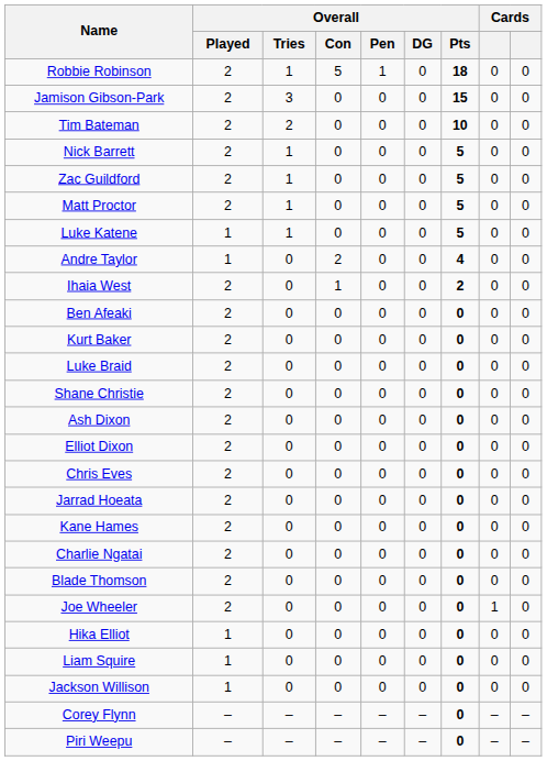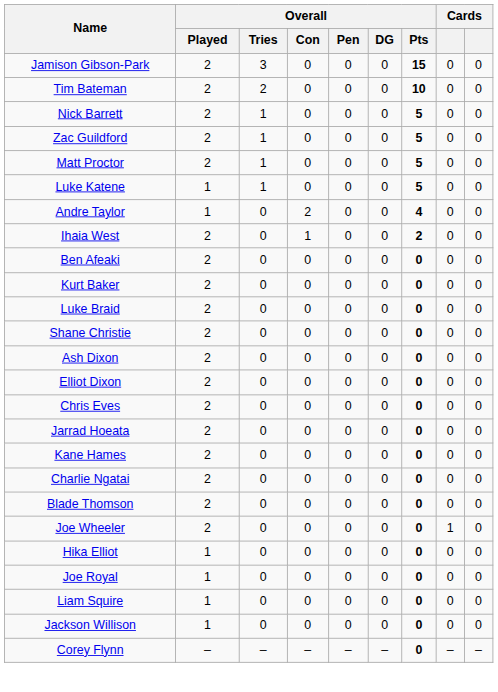 <table class="wikitable" style="font-size:90%;width:45%;border:0;text-align:center;line-height:150%">
 <tr>
 <th rowspan="2">Name</th>
 <th colspan="6">Overall</th>
 <th colspan="2">Cards</th>
 </tr>
 <tr>
 <th>Played</th>
 <th>Tries</th>
 <th>Con</th>
 <th>Pen</th>
 <th>DG</th>
 <th>Pts</th>
 <th></th>
 <th></th>
-</tr>
-<tr>
-<td><a href='#'>Robbie Robinson</a></td>
-<td>2</td>
-<td>1</td>
-<td>5</td>
-<td>1</td>
-<td>0</td>
-<td><strong>18</strong></td>
-<td>0</td>
-<td>0</td>
 </tr>
 <tr>
 <td><a href='#'>Jamison Gibson-Park</a></td>
 <td>2</td>
 <td>3</td>
 <td>0</td>
 <td>0</td>
 <td>0</td>
 <td><strong>15</strong></td>
 <td>0</td>
 <td>0</td>
 </tr>
 <tr>
 <td><a href='#'>Tim Bateman</a></td>
 <td>2</td>
 <td>2</td>
 <td>0</td>
 <td>0</td>
 <td>0</td>
 <td><strong>10</strong></td>
 <td>0</td>
 <td>0</td>
 </tr>
 <tr>
 <td><a href='#'>Nick Barrett</a></td>
 <td>2</td>
 <td>1</td>
 <td>0</td>
 <td>0</td>
 <td>0</td>
 <td><strong>5</strong></td>
 <td>0</td>
 <td>0</td>
 </tr>
 <tr>
 <td><a href='#'>Zac Guildford</a></td>
 <td>2</td>
 <td>1</td>
 <td>0</td>
 <td>0</td>
 <td>0</td>
 <td><strong>5</strong></td>
 <td>0</td>
 <td>0</td>
 </tr>
 <tr>
 <td><a href='#'>Matt Proctor</a></td>
 <td>2</td>
 <td>1</td>
 <td>0</td>
 <td>0</td>
 <td>0</td>
 <td><strong>5</strong></td>
 <td>0</td>
 <td>0</td>
 </tr>
 <tr>
 <td><a href='#'>Luke Katene</a></td>
 <td>1</td>
 <td>1</td>
 <td>0</td>
 <td>0</td>
 <td>0</td>
 <td><strong>5</strong></td>
 <td>0</td>
 <td>0</td>
 </tr>
 <tr>
 <td><a href='#'>Andre Taylor</a></td>
 <td>1</td>
 <td>0</td>
 <td>2</td>
 <td>0</td>
 <td>0</td>
 <td><strong>4</strong></td>
 <td>0</td>
 <td>0</td>
 </tr>
 <tr>
 <td><a href='#'>Ihaia West</a></td>
 <td>2</td>
 <td>0</td>
 <td>1</td>
 <td>0</td>
 <td>0</td>
 <td><strong>2</strong></td>
 <td>0</td>
 <td>0</td>
 </tr>
 <tr>
 <td><a href='#'>Ben Afeaki</a></td>
 <td>2</td>
 <td>0</td>
 <td>0</td>
 <td>0</td>
 <td>0</td>
 <td><strong>0</strong></td>
 <td>0</td>
 <td>0</td>
 </tr>
 <tr>
 <td><a href='#'>Kurt Baker</a></td>
 <td>2</td>
 <td>0</td>
 <td>0</td>
 <td>0</td>
 <td>0</td>
 <td><strong>0</strong></td>
 <td>0</td>
 <td>0</td>
 </tr>
 <tr>
 <td><a href='#'>Luke Braid</a></td>
 <td>2</td>
 <td>0</td>
 <td>0</td>
 <td>0</td>
 <td>0</td>
 <td><strong>0</strong></td>
 <td>0</td>
 <td>0</td>
 </tr>
 <tr>
 <td><a href='#'>Shane Christie</a></td>
 <td>2</td>
 <td>0</td>
 <td>0</td>
 <td>0</td>
 <td>0</td>
 <td><strong>0</strong></td>
 <td>0</td>
 <td>0</td>
 </tr>
 <tr>
 <td><a href='#'>Ash Dixon</a></td>
 <td>2</td>
 <td>0</td>
 <td>0</td>
 <td>0</td>
 <td>0</td>
 <td><strong>0</strong></td>
 <td>0</td>
 <td>0</td>
 </tr>
 <tr>
 <td><a href='#'>Elliot Dixon</a></td>
 <td>2</td>
 <td>0</td>
 <td>0</td>
 <td>0</td>
 <td>0</td>
 <td><strong>0</strong></td>
 <td>0</td>
 <td>0</td>
 </tr>
 <tr>
 <td><a href='#'>Chris Eves</a></td>
 <td>2</td>
 <td>0</td>
 <td>0</td>
 <td>0</td>
 <td>0</td>
 <td><strong>0</strong></td>
 <td>0</td>
 <td>0</td>
 </tr>
 <tr>
 <td><a href='#'>Jarrad Hoeata</a></td>
 <td>2</td>
 <td>0</td>
 <td>0</td>
 <td>0</td>
 <td>0</td>
 <td><strong>0</strong></td>
 <td>0</td>
 <td>0</td>
 </tr>
 <tr>
 <td><a href='#'>Kane Hames</a></td>
 <td>2</td>
 <td>0</td>
 <td>0</td>
 <td>0</td>
 <td>0</td>
 <td><strong>0</strong></td>
 <td>0</td>
 <td>0</td>
 </tr>
 <tr>
 <td><a href='#'>Charlie Ngatai</a></td>
 <td>2</td>
 <td>0</td>
 <td>0</td>
 <td>0</td>
 <td>0</td>
 <td><strong>0</strong></td>
 <td>0</td>
 <td>0</td>
 </tr>
 <tr>
 <td><a href='#'>Blade Thomson</a></td>
 <td>2</td>
 <td>0</td>
 <td>0</td>
 <td>0</td>
 <td>0</td>
 <td><strong>0</strong></td>
 <td>0</td>
 <td>0</td>
 </tr>
 <tr>
 <td><a href='#'>Joe Wheeler</a></td>
 <td>2</td>
 <td>0</td>
 <td>0</td>
 <td>0</td>
 <td>0</td>
 <td><strong>0</strong></td>
 <td>1</td>
 <td>0</td>
 </tr>
 <tr>
 <td><a href='#'>Hika Elliot</a></td>
 <td>1</td>
 <td>0</td>
 <td>0</td>
 <td>0</td>
 <td>0</td>
 <td><strong>0</strong></td>
 <td>0</td>
 <td>0</td>
 </tr>
 <tr>
+<td><a href='#'>Joe Royal</a></td>
+<td>1</td>
+<td>0</td>
+<td>0</td>
+<td>0</td>
+<td>0</td>
+<td><strong>0</strong></td>
+<td>0</td>
+<td>0</td>
+</tr>
+<tr>
 <td><a href='#'>Liam Squire</a></td>
 <td>1</td>
 <td>0</td>
 <td>0</td>
 <td>0</td>
 <td>0</td>
 <td><strong>0</strong></td>
 <td>0</td>
 <td>0</td>
 </tr>
 <tr>
 <td><a href='#'>Jackson Willison</a></td>
 <td>1</td>
 <td>0</td>
 <td>0</td>
 <td>0</td>
 <td>0</td>
 <td><strong>0</strong></td>
 <td>0</td>
 <td>0</td>
 </tr>
 <tr>
 <td><a href='#'>Corey Flynn</a></td>
 <td>–</td>
 <td>–</td>
 <td>–</td>
 <td>–</td>
 <td>–</td>
 <td><strong>0</strong></td>
 <td>–</td>
 <td>–</td>
 </tr>
-<tr>
-<td><a href='#'>Piri Weepu</a></td>
-<td>–</td>
-<td>–</td>
-<td>–</td>
-<td>–</td>
-<td>–</td>
-<td><strong>0</strong></td>
-<td>–</td>
-<td>–</td>
-</tr>
 </table>
